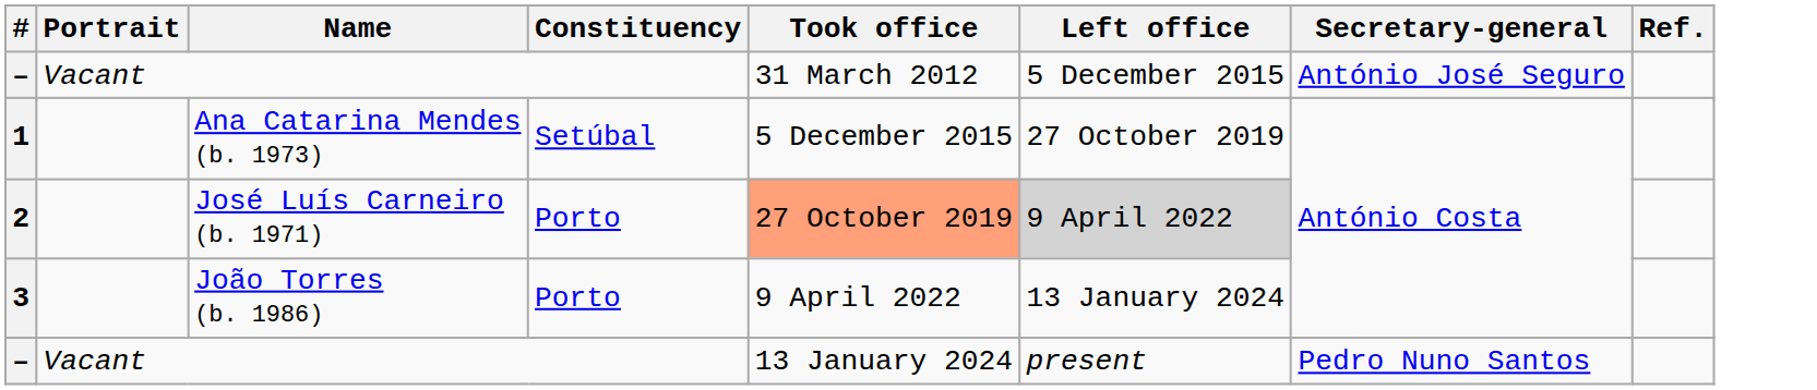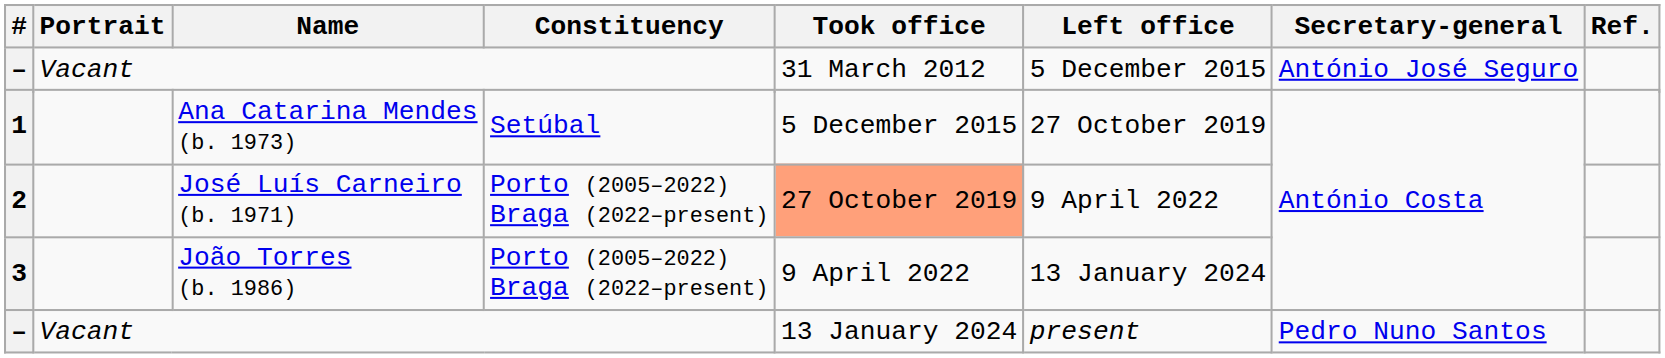 <table class="wikitable">
 <tr>
 <th>#</th>
 <th>Portrait</th>
 <th>Name</th>
 <th>Constituency</th>
 <th>Took office</th>
 <th>Left office</th>
 <th>Secretary-general</th>
 <th>Ref.</th>
 </tr>
 <tr>
 <th rowspan="2">–</th>
 <td colspan="3" rowspan="2"><em>Vacant</em></td>
 <td rowspan="2">31 March 2012</td>
 <td rowspan="2">5 December 2015</td>
 <td><a href='#'>António José Seguro</a></td>
 <td rowspan="2"></td>
 </tr>
 <tr>
 <td rowspan="5"><a href='#'>António Costa</a></td>
 </tr>
 <tr>
 <th>1</th>
 <td></td>
 <td><a href='#'>Ana Catarina Mendes</a><br><small>(b. 1973)</small></td>
 <td><a href='#'>Setúbal</a></td>
 <td>5 December 2015</td>
 <td>27 October 2019</td>
 <td></td>
 </tr>
 <tr>
 <th>2</th>
 <td></td>
 <td><a href='#'>José Luís Carneiro</a><br><small>(b. 1971)</small></td>
-<td><a href='#'>Porto</a></td>
+<td><a href='#'>Porto</a> <small>(2005–2022)</small><br><a href='#'>Braga</a> <small>(2022–present)</small></td>
 <td style="background: lightsalmon;">27 October 2019</td>
-<td style="background: lightgrey;">9 April 2022</td>
+<td>9 April 2022</td>
 <td></td>
 </tr>
 <tr>
 <th>3</th>
 <td></td>
 <td><a href='#'>João Torres</a><br><small>(b. 1986)</small></td>
-<td><a href='#'>Porto</a></td>
+<td><a href='#'>Porto</a> <small>(2005–2022)</small><br><a href='#'>Braga</a> <small>(2022–present)</small></td>
 <td>9 April 2022</td>
 <td>13 January 2024</td>
 <td></td>
 </tr>
 <tr>
 <th rowspan="2">–</th>
 <td colspan="3" rowspan="2"><em>Vacant</em></td>
 <td rowspan="2">13 January 2024</td>
 <td rowspan="2"><em>present</em></td>
 <td rowspan="2"></td>
 </tr>
 <tr>
 <td><a href='#'>Pedro Nuno Santos</a></td>
 </tr>
 </table>
